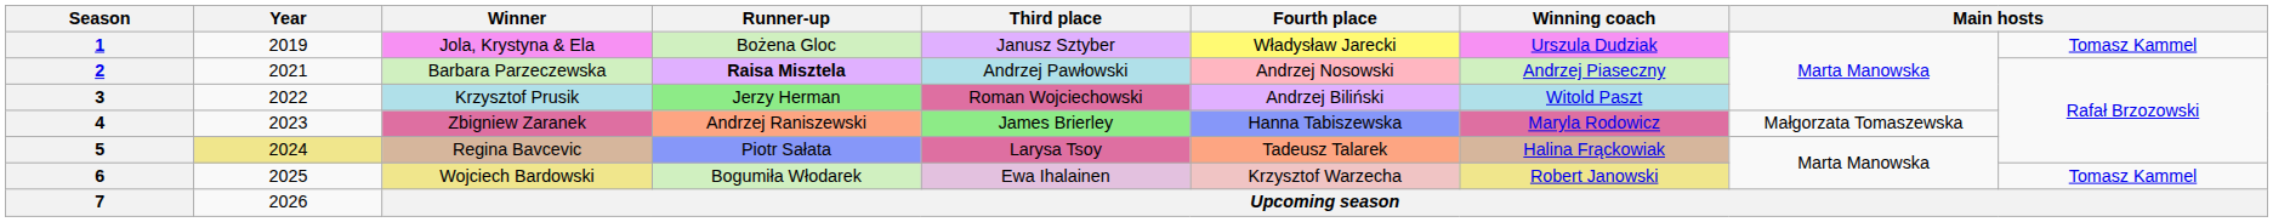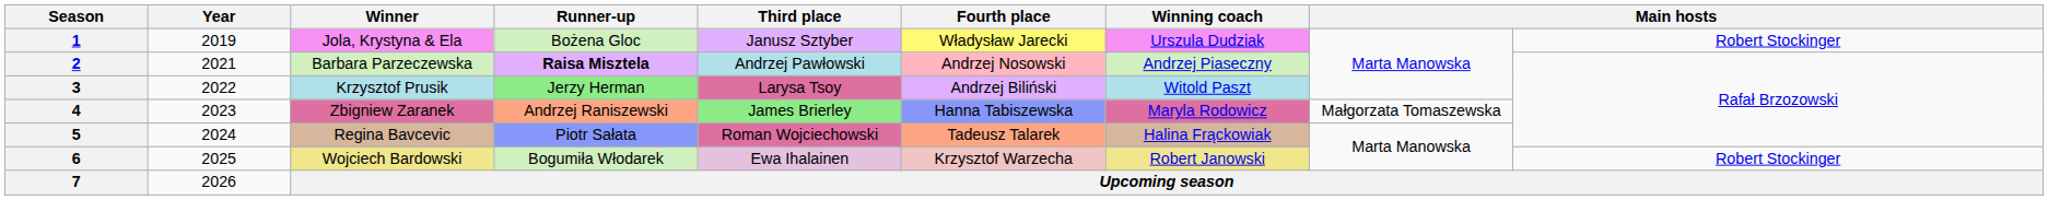 <table class="wikitable" style="text-align:center; font-size:95%; line-height:16px; width:100%">
 <tr>
 <th scope="col" style="width:07%">Season</th>
 <th scope="col" style="width:07%">Year</th>
 <th scope="col" style="width:10%">Winner</th>
 <th scope="col" style="width:10%">Runner-up</th>
 <th scope="col" style="width:10%">Third place</th>
 <th scope="col" style="width:10%">Fourth place</th>
 <th scope="col" style="width:10%">Winning coach</th>
 <th scope="col" style="width:10%" colspan="2">Main hosts</th>
 </tr>
 <tr>
 <th><a href='#'>1</a></th>
 <td>2019</td>
 <td style="background:#f791f3">Jola, Krystyna & Ela</td>
 <td style="background:#d0f0c0">Bożena Gloc</td>
 <td style="background:#E0B0FF; width:10%">Janusz Sztyber</td>
 <td style="background:#fffa73; width:10%">Władysław Jarecki</td>
 <td style="background:#f791f3"><a href='#'>Urszula Dudziak</a></td>
 <td width="10%" rowspan="3"><a href='#'>Marta Manowska</a></td>
-<td width="10%"><a href='#'>Tomasz Kammel</a></td>
+<td><a href='#'>Robert Stockinger</a></td>
 </tr>
 <tr>
 <th><a href='#'>2</a></th>
 <td>2021</td>
 <td style="background:#d0f0c0">Barbara Parzeczewska</td>
 <td style="background:#E0B0FF"><strong>Raisa Misztela</strong></td>
 <td style="background:#b0e0e9">Andrzej Pawłowski</td>
 <td style="background: lightpink">Andrzej Nosowski</td>
 <td style="background:#d0f0c0"><a href='#'>Andrzej Piaseczny</a></td>
 <td rowspan="4"><a href='#'>Rafał Brzozowski</a></td>
 </tr>
 <tr>
 <th>3</th>
 <td>2022</td>
 <td style="background:#b0e0e9">Krzysztof Prusik</td>
 <td style="background:#8deb87">Jerzy Herman</td>
-<td style="background:#DE6FA1">Roman Wojciechowski</td>
+<td style="background:#DE6FA1">Larysa Tsoy</td>
 <td style="background:#E0B0FF">Andrzej Biliński</td>
 <td style="background:#b0e0e9"><a href='#'>Witold Paszt</a></td>
 </tr>
 <tr>
 <th>4</th>
 <td>2023</td>
 <td style="background:#DE6FA1">Zbigniew Zaranek</td>
 <td style="background:#FDA582">Andrzej Raniszewski</td>
 <td style="background:#8deb87">James Brierley</td>
 <td style="background:#8697F9">Hanna Tabiszewska</td>
 <td style="background:#DE6FA1"><a href='#'>Maryla Rodowicz</a></td>
 <td rowspan="1">Małgorzata Tomaszewska</td>
 </tr>
 <tr>
 <th>5</th>
-<td style="background: khaki;">2024</td>
+<td>2024</td>
 <td style="background:#d6b69c">Regina Bavcevic</td>
 <td style="background:#8697F9">Piotr Sałata</td>
-<td style="background:#DE6FA1">Larysa Tsoy</td>
+<td style="background:#DE6FA1">Roman Wojciechowski</td>
 <td style="background:#FDA582">Tadeusz Talarek</td>
 <td style="background:#d6b69c"><a href='#'>Halina Frąckowiak</a></td>
 <td rowspan="2">Marta Manowska</td>
 </tr>
 <tr>
 <th>6</th>
 <td>2025</td>
 <td style="background:khaki">Wojciech Bardowski</td>
 <td style="background:#d0f0c0; width:10%">Bogumiła Włodarek</td>
 <td style="background:#E3C1DF">Ewa Ihalainen</td>
 <td style="background:#f0c4c4">Krzysztof Warzecha</td>
 <td style="background:khaki"><a href='#'>Robert Janowski</a></td>
-<td width="10%"><a href='#'>Tomasz Kammel</a></td>
+<td><a href='#'>Robert Stockinger</a></td>
 </tr>
 <tr>
 <th>7</th>
 <td>2026</td>
 <th colspan="7"><em>Upcoming season</em></th>
 </tr>
 </table>
